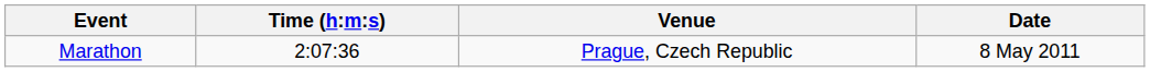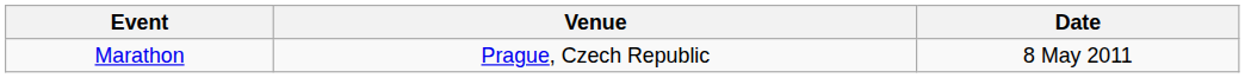 <table class="wikitable" style=" text-align:center; font-size:95%;" width="70%">
 <tr>
 <th>Event</th>
-<th>Time (<a href='#'>h</a>:<a href='#'>m</a>:<a href='#'>s</a>)</th>
 <th>Venue</th>
 <th>Date</th>
 </tr>
 <tr>
 <td><a href='#'>Marathon</a></td>
-<td>2:07:36</td>
 <td><a href='#'>Prague</a>, Czech Republic</td>
 <td>8 May 2011</td>
 </tr>
 </table>
